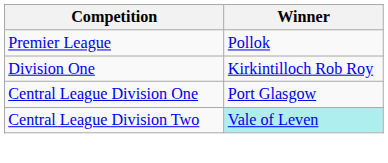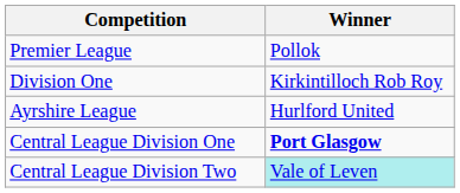 <table class="wikitable">
 <tr>
 <th width=210>Competition</th>
 <th width=150>Winner</th>
 </tr>
 <tr>
 <td><a href='#'>Premier League</a></td>
 <td><a href='#'>Pollok</a></td>
 </tr>
 <tr>
 <td><a href='#'>Division One</a></td>
 <td><a href='#'>Kirkintilloch Rob Roy</a></td>
 </tr>
 <tr>
+<td><a href='#'>Ayrshire League</a></td>
+<td><a href='#'>Hurlford United</a></td>
+</tr>
+<tr>
 <td><a href='#'>Central League Division One</a></td>
-<td><a href='#'>Port Glasgow</a></td>
+<td><strong><a href='#'>Port Glasgow</a></strong></td>
 </tr>
 <tr>
 <td><a href='#'>Central League Division Two</a></td>
 <td style="background: paleturquoise;"><a href='#'>Vale of Leven</a></td>
 </tr>
 </table>
